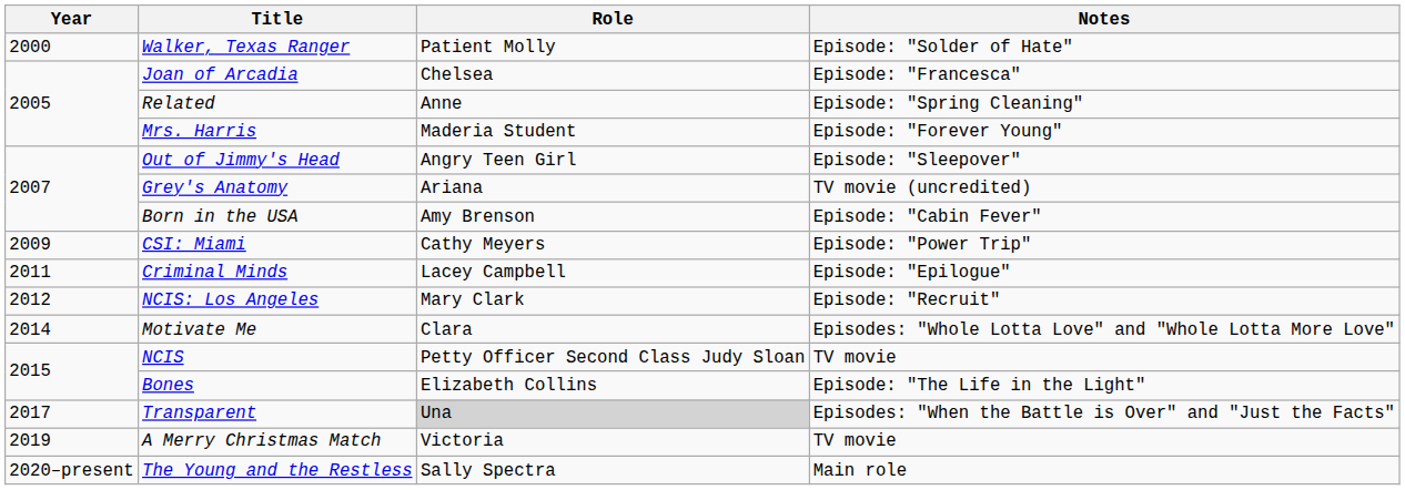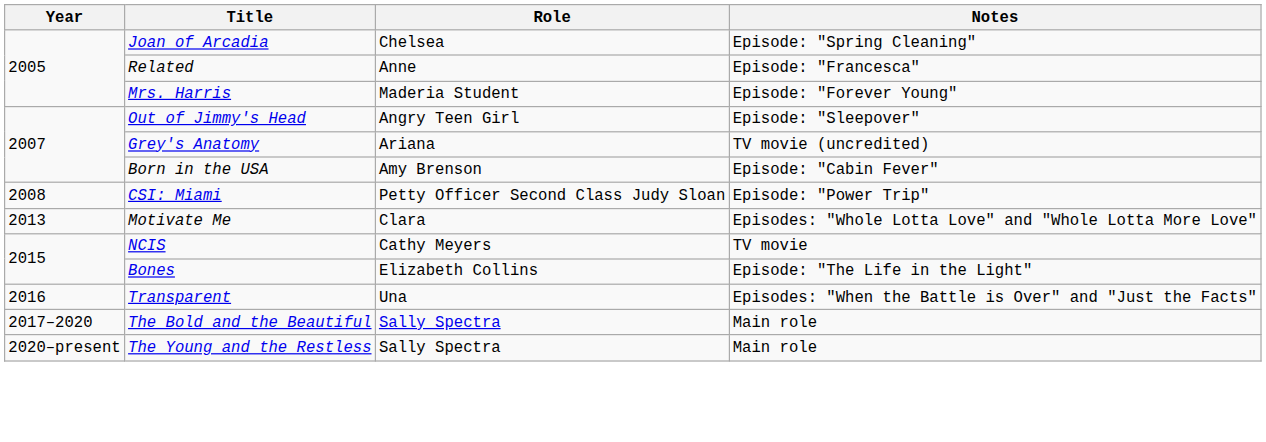 <table class="wikitable sortable">
 <tr>
 <th>Year</th>
 <th>Title</th>
 <th>Role</th>
 <th class="unsortable">Notes</th>
 </tr>
 <tr>
-<td>2000</td>
-<td><em><a href='#'>Walker, Texas Ranger</a></em></td>
-<td>Patient Molly</td>
-<td>Episode: "Solder of Hate"</td>
-</tr>
-<tr>
 <td rowspan="3">2005</td>
 <td><em><a href='#'>Joan of Arcadia</a></em></td>
 <td>Chelsea</td>
-<td>Episode: "Francesca"</td>
+<td>Episode: "Spring Cleaning"</td>
 </tr>
 <tr>
 <td><em>Related</em></td>
 <td>Anne</td>
-<td>Episode: "Spring Cleaning"</td>
+<td>Episode: "Francesca"</td>
 </tr>
 <tr>
 <td><em><a href='#'>Mrs. Harris</a></em></td>
 <td>Maderia Student</td>
 <td>Episode: "Forever Young"</td>
 </tr>
 <tr>
 <td rowspan="3">2007</td>
 <td><em><a href='#'>Out of Jimmy's Head</a></em></td>
 <td>Angry Teen Girl</td>
 <td>Episode: "Sleepover"</td>
 </tr>
 <tr>
 <td><em><a href='#'>Grey's Anatomy</a></em></td>
 <td>Ariana</td>
 <td>TV movie (uncredited)</td>
 </tr>
 <tr>
 <td><em>Born in the USA</em></td>
 <td>Amy Brenson</td>
 <td>Episode: "Cabin Fever"</td>
 </tr>
 <tr>
-<td>2009</td>
+<td>2008</td>
 <td><em><a href='#'>CSI: Miami</a></em></td>
-<td>Cathy Meyers</td>
+<td>Petty Officer Second Class Judy Sloan</td>
 <td>Episode: "Power Trip"</td>
 </tr>
 <tr>
-<td>2011</td>
-<td><em><a href='#'>Criminal Minds</a></em></td>
-<td>Lacey Campbell</td>
-<td>Episode: "Epilogue"</td>
-</tr>
-<tr>
-<td>2012</td>
-<td><em><a href='#'>NCIS: Los Angeles</a></em></td>
-<td>Mary Clark</td>
-<td>Episode: "Recruit"</td>
-</tr>
-<tr>
-<td>2014</td>
+<td>2013</td>
 <td><em>Motivate Me</em></td>
 <td>Clara</td>
 <td>Episodes: "Whole Lotta Love" and "Whole Lotta More Love"</td>
 </tr>
 <tr>
 <td rowspan="2">2015</td>
 <td><em><a href='#'>NCIS</a></em></td>
-<td>Petty Officer Second Class Judy Sloan</td>
+<td>Cathy Meyers</td>
 <td>TV movie</td>
 </tr>
 <tr>
 <td><em><a href='#'>Bones</a></em></td>
 <td>Elizabeth Collins</td>
 <td>Episode: "The Life in the Light"</td>
 </tr>
 <tr>
-<td>2017</td>
+<td>2016</td>
 <td><em><a href='#'>Transparent</a></em></td>
-<td style="background: lightgrey;">Una</td>
+<td>Una</td>
 <td>Episodes: "When the Battle is Over" and "Just the Facts"</td>
 </tr>
 <tr>
-<td>2019</td>
-<td><em>A Merry Christmas Match</em></td>
-<td>Victoria</td>
-<td>TV movie</td>
+<td>2017–2020</td>
+<td><em><a href='#'>The Bold and the Beautiful</a></em></td>
+<td><a href='#'>Sally Spectra</a></td>
+<td>Main role</td>
 </tr>
 <tr>
 <td>2020–present</td>
 <td><em><a href='#'>The Young and the Restless</a></em></td>
 <td>Sally Spectra</td>
 <td>Main role</td>
 </tr>
 </table>
